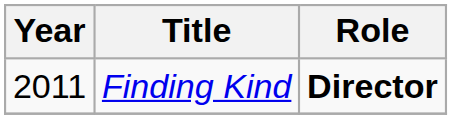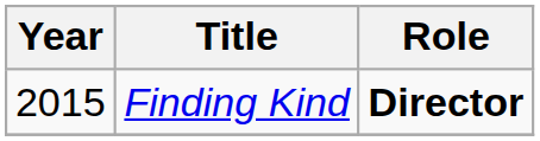 <table class="wikitable sortable">
 <tr>
 <th>Year</th>
 <th>Title</th>
 <th>Role</th>
 </tr>
 <tr>
-<td>2011</td>
+<td>2015</td>
 <td><em><a href='#'>Finding Kind</a></em></td>
 <td><strong>Director</strong></td>
 </tr>
 <tr>
 </tr>
 </table>
